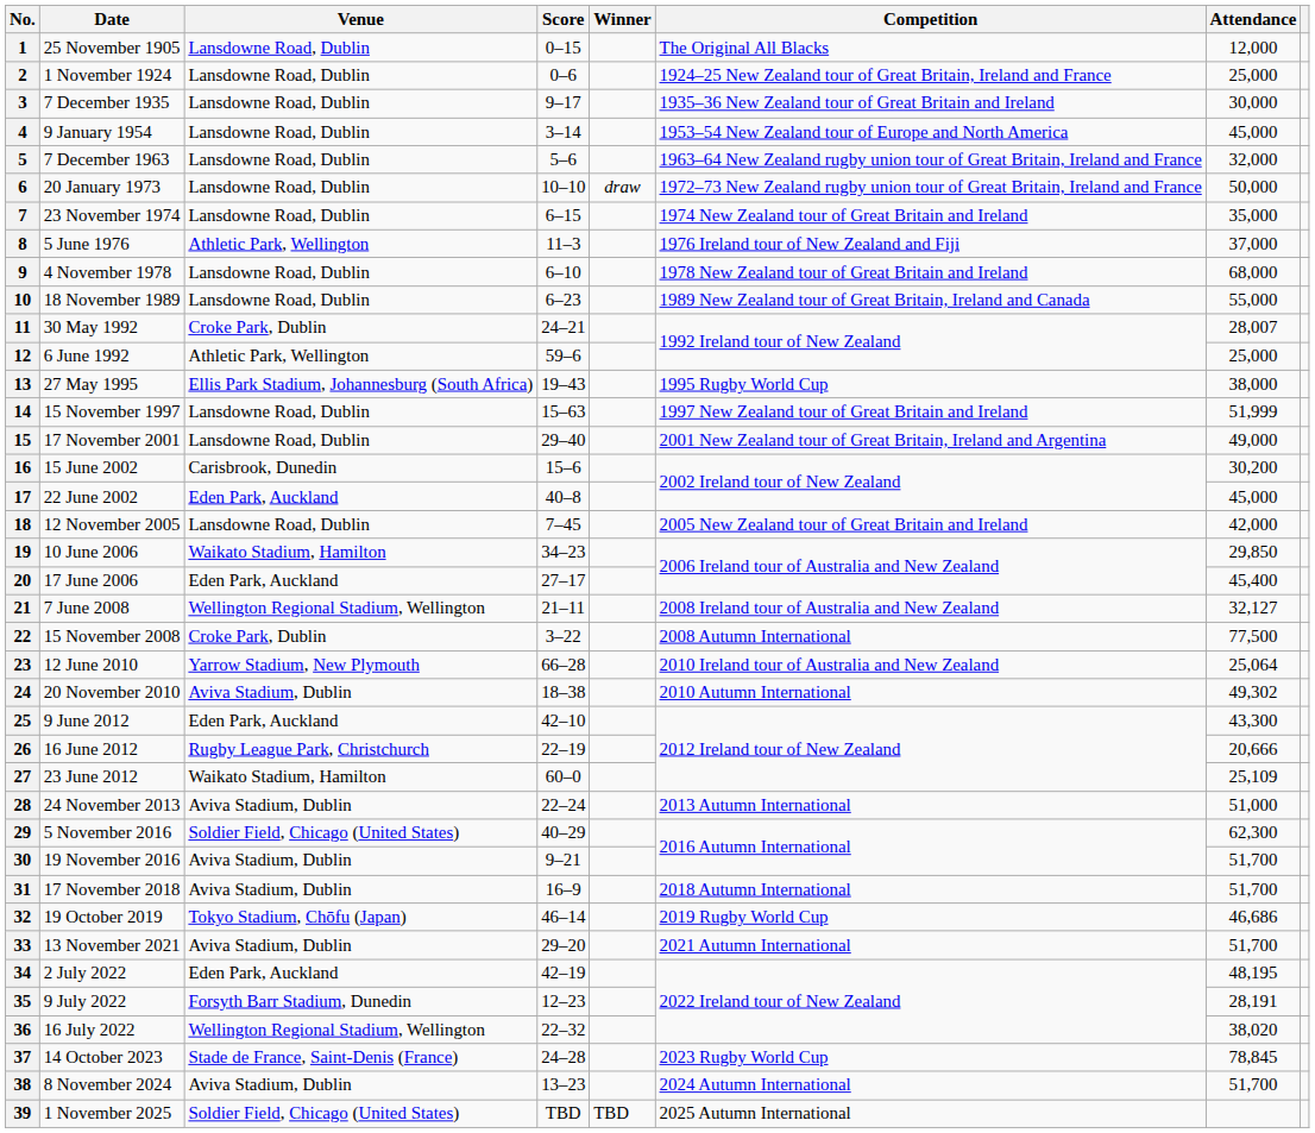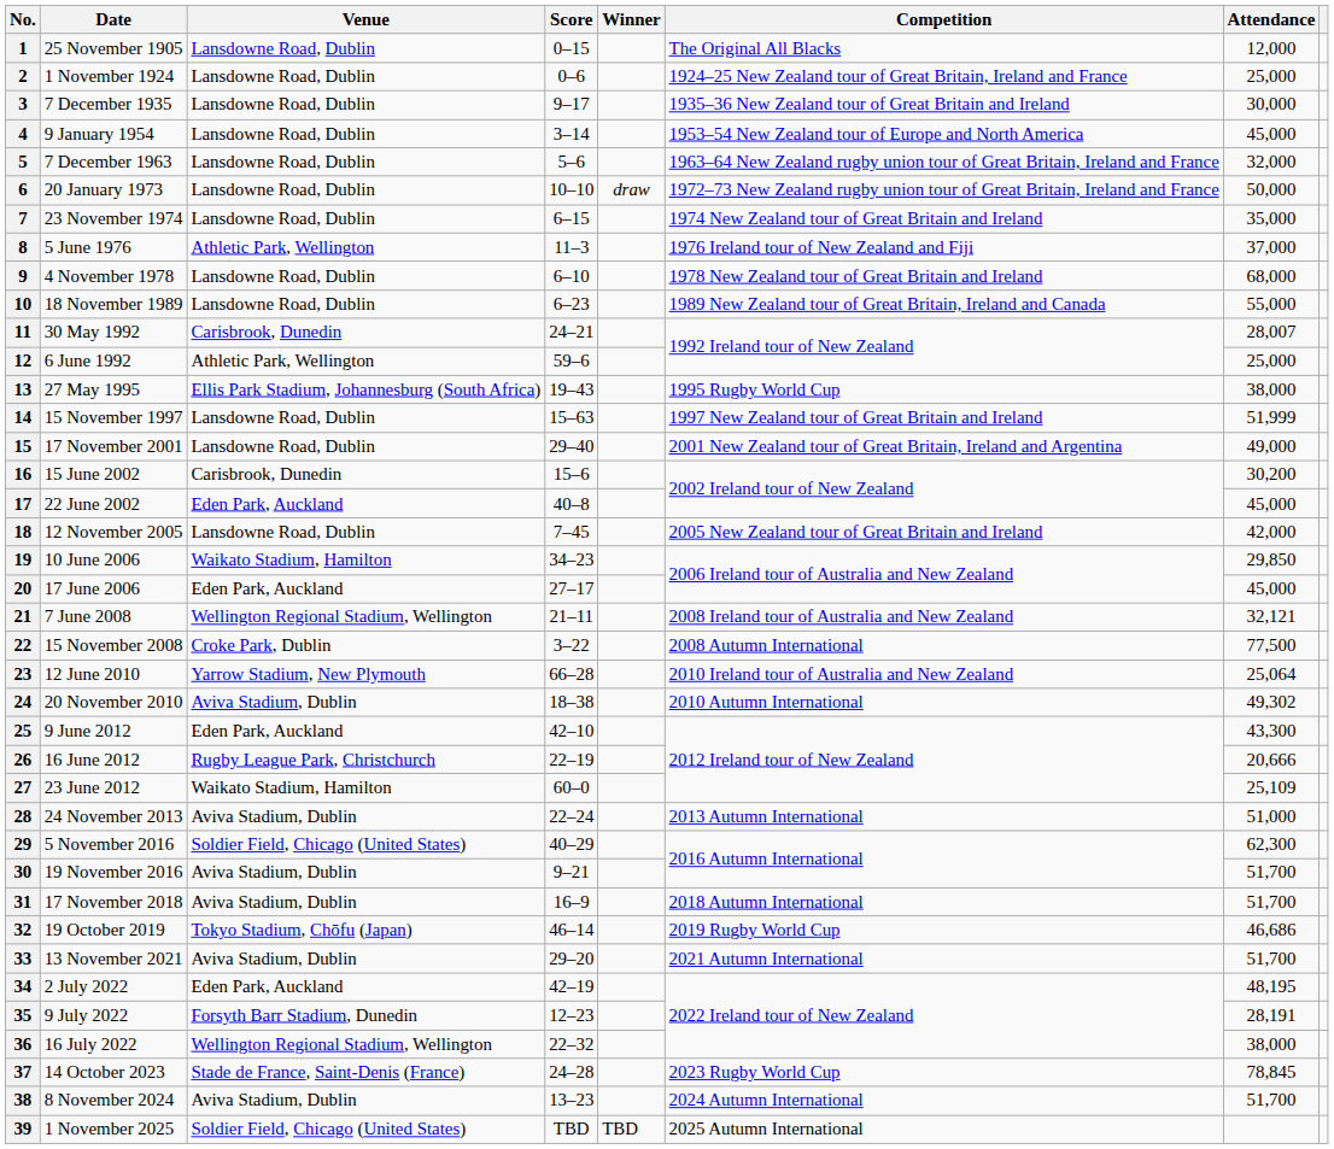 <table class="wikitable">
 <tr>
 <th>No.</th>
 <th>Date</th>
 <th>Venue</th>
 <th>Score</th>
 <th>Winner</th>
 <th>Competition</th>
 <th>Attendance</th>
 <th></th>
 </tr>
 <tr>
 <th>1</th>
 <td>25 November 1905</td>
 <td><a href='#'>Lansdowne Road</a>, <a href='#'>Dublin</a></td>
 <td align="center">0–15</td>
 <td></td>
 <td><a href='#'>The Original All Blacks</a></td>
 <td align="center">12,000</td>
 <td align="center"></td>
 </tr>
 <tr>
 <th>2</th>
 <td>1 November 1924</td>
 <td>Lansdowne Road, Dublin</td>
 <td align="center">0–6</td>
 <td></td>
 <td><a href='#'>1924–25 New Zealand tour of Great Britain, Ireland and France</a></td>
 <td align="center">25,000</td>
 <td align="center"></td>
 </tr>
 <tr>
 <th>3</th>
 <td>7 December 1935</td>
 <td>Lansdowne Road, Dublin</td>
 <td align="center">9–17</td>
 <td></td>
 <td><a href='#'>1935–36 New Zealand tour of Great Britain and Ireland</a></td>
 <td align="center">30,000</td>
 <td align="center"></td>
 </tr>
 <tr>
 <th>4</th>
 <td>9 January 1954</td>
 <td>Lansdowne Road, Dublin</td>
 <td align="center">3–14</td>
 <td></td>
 <td><a href='#'>1953–54 New Zealand tour of Europe and North America</a></td>
 <td align="center">45,000</td>
 <td align="center"></td>
 </tr>
 <tr>
 <th>5</th>
 <td>7 December 1963</td>
 <td>Lansdowne Road, Dublin</td>
 <td align="center">5–6</td>
 <td></td>
 <td><a href='#'>1963–64 New Zealand rugby union tour of Great Britain, Ireland and France</a></td>
 <td align="center">32,000</td>
 <td align="center"></td>
 </tr>
 <tr>
 <th>6</th>
 <td>20 January 1973</td>
 <td>Lansdowne Road, Dublin</td>
 <td align="center">10–10</td>
 <td align="center"><em>draw</em></td>
 <td><a href='#'>1972–73 New Zealand rugby union tour of Great Britain, Ireland and France</a></td>
 <td align="center">50,000</td>
 <td align="center"></td>
 </tr>
 <tr>
 <th>7</th>
 <td>23 November 1974</td>
 <td>Lansdowne Road, Dublin</td>
 <td align="center">6–15</td>
 <td></td>
 <td><a href='#'>1974 New Zealand tour of Great Britain and Ireland</a></td>
 <td align="center">35,000</td>
 <td align="center"></td>
 </tr>
 <tr>
 <th>8</th>
 <td>5 June 1976</td>
 <td><a href='#'>Athletic Park</a>, <a href='#'>Wellington</a></td>
 <td align="center">11–3</td>
 <td></td>
 <td><a href='#'>1976 Ireland tour of New Zealand and Fiji</a></td>
 <td align="center">37,000</td>
 <td align="center"></td>
 </tr>
 <tr>
 <th>9</th>
 <td>4 November 1978</td>
 <td>Lansdowne Road, Dublin</td>
 <td align="center">6–10</td>
 <td></td>
 <td><a href='#'>1978 New Zealand tour of Great Britain and Ireland</a></td>
 <td align="center">68,000</td>
 <td align="center"></td>
 </tr>
 <tr>
 <th>10</th>
 <td>18 November 1989</td>
 <td>Lansdowne Road, Dublin</td>
 <td align="center">6–23</td>
 <td></td>
 <td><a href='#'>1989 New Zealand tour of Great Britain, Ireland and Canada</a></td>
 <td align="center">55,000</td>
 <td align="center"></td>
 </tr>
 <tr>
 <th>11</th>
 <td>30 May 1992</td>
-<td><a href='#'>Croke Park</a>, Dublin</td>
+<td><a href='#'>Carisbrook</a>, <a href='#'>Dunedin</a></td>
 <td align="center">24–21</td>
 <td></td>
 <td rowspan="2"><a href='#'>1992 Ireland tour of New Zealand</a></td>
 <td align="center">28,007</td>
 <td align="center"></td>
 </tr>
 <tr>
 <th>12</th>
 <td>6 June 1992</td>
 <td>Athletic Park, Wellington</td>
 <td align="center">59–6</td>
 <td></td>
 <td align="center">25,000</td>
 <td align="center"></td>
 </tr>
 <tr>
 <th>13</th>
 <td>27 May 1995</td>
 <td><a href='#'>Ellis Park Stadium</a>, <a href='#'>Johannesburg</a> (<a href='#'>South Africa</a>)</td>
 <td align="center">19–43</td>
 <td></td>
 <td><a href='#'>1995 Rugby World Cup</a></td>
 <td align="center">38,000</td>
 <td align="center"></td>
 </tr>
 <tr>
 <th>14</th>
 <td>15 November 1997</td>
 <td>Lansdowne Road, Dublin</td>
 <td align="center">15–63</td>
 <td></td>
 <td><a href='#'>1997 New Zealand tour of Great Britain and Ireland</a></td>
 <td align="center">51,999</td>
 <td align="center"></td>
 </tr>
 <tr>
 <th>15</th>
 <td>17 November 2001</td>
 <td>Lansdowne Road, Dublin</td>
 <td align="center">29–40</td>
 <td></td>
 <td><a href='#'>2001 New Zealand tour of Great Britain, Ireland and Argentina</a></td>
 <td align="center">49,000</td>
 <td align="center"></td>
 </tr>
 <tr>
 <th>16</th>
 <td>15 June 2002</td>
 <td>Carisbrook, Dunedin</td>
 <td align="center">15–6</td>
 <td></td>
 <td rowspan="2"><a href='#'>2002 Ireland tour of New Zealand</a></td>
 <td align="center">30,200</td>
 <td align="center"></td>
 </tr>
 <tr>
 <th>17</th>
 <td>22 June 2002</td>
 <td><a href='#'>Eden Park</a>, <a href='#'>Auckland</a></td>
 <td align="center">40–8</td>
 <td></td>
 <td align="center">45,000</td>
 <td align="center"></td>
 </tr>
 <tr>
 <th>18</th>
 <td>12 November 2005</td>
 <td>Lansdowne Road, Dublin</td>
 <td align="center">7–45</td>
 <td></td>
 <td><a href='#'>2005 New Zealand tour of Great Britain and Ireland</a></td>
 <td align="center">42,000</td>
 <td align="center"></td>
 </tr>
 <tr>
 <th>19</th>
 <td>10 June 2006</td>
 <td><a href='#'>Waikato Stadium</a>, <a href='#'>Hamilton</a></td>
 <td align="center">34–23</td>
 <td></td>
 <td rowspan="2"><a href='#'>2006 Ireland tour of Australia and New Zealand</a></td>
 <td align="center">29,850</td>
 <td align="center"></td>
 </tr>
 <tr>
 <th>20</th>
 <td>17 June 2006</td>
 <td>Eden Park, Auckland</td>
 <td align="center">27–17</td>
 <td></td>
-<td align="center">45,400</td>
+<td align="center">45,000</td>
 <td align="center"></td>
 </tr>
 <tr>
 <th>21</th>
 <td>7 June 2008</td>
 <td><a href='#'>Wellington Regional Stadium</a>, Wellington</td>
 <td align="center">21–11</td>
 <td></td>
 <td><a href='#'>2008 Ireland tour of Australia and New Zealand</a></td>
-<td align="center">32,127</td>
+<td align="center">32,121</td>
 <td align="center"></td>
 </tr>
 <tr>
 <th>22</th>
 <td>15 November 2008</td>
 <td><a href='#'>Croke Park</a>, Dublin</td>
 <td align="center">3–22</td>
 <td></td>
 <td><a href='#'>2008 Autumn International</a></td>
 <td align="center">77,500</td>
 <td align="center"></td>
 </tr>
 <tr>
 <th>23</th>
 <td>12 June 2010</td>
 <td><a href='#'>Yarrow Stadium</a>, <a href='#'>New Plymouth</a></td>
 <td align="center">66–28</td>
 <td></td>
 <td><a href='#'>2010 Ireland tour of Australia and New Zealand</a></td>
 <td align="center">25,064</td>
 <td align="center"></td>
 </tr>
 <tr>
 <th>24</th>
 <td>20 November 2010</td>
 <td><a href='#'>Aviva Stadium</a>, Dublin</td>
 <td align="center">18–38</td>
 <td></td>
 <td><a href='#'>2010 Autumn International</a></td>
 <td align="center">49,302</td>
 <td align="center"></td>
 </tr>
 <tr>
 <th>25</th>
 <td>9 June 2012</td>
 <td>Eden Park, Auckland</td>
 <td align="center">42–10</td>
 <td></td>
 <td rowspan="3"><a href='#'>2012 Ireland tour of New Zealand</a></td>
 <td align="center">43,300</td>
 <td align="center"></td>
 </tr>
 <tr>
 <th>26</th>
 <td>16 June 2012</td>
 <td><a href='#'>Rugby League Park</a>, <a href='#'>Christchurch</a></td>
 <td align="center">22–19</td>
 <td></td>
 <td align="center">20,666</td>
 <td align="center"></td>
 </tr>
 <tr>
 <th>27</th>
 <td>23 June 2012</td>
 <td>Waikato Stadium, Hamilton</td>
 <td align="center">60–0</td>
 <td></td>
 <td align="center">25,109</td>
 <td align="center"></td>
 </tr>
 <tr>
 <th>28</th>
 <td>24 November 2013</td>
 <td>Aviva Stadium, Dublin</td>
 <td align="center">22–24</td>
 <td></td>
 <td><a href='#'>2013 Autumn International</a></td>
 <td align="center">51,000</td>
 <td align="center"></td>
 </tr>
 <tr>
 <th>29</th>
 <td>5 November 2016</td>
 <td><a href='#'>Soldier Field</a>, <a href='#'>Chicago</a> (<a href='#'>United States</a>)</td>
 <td align="center">40–29</td>
 <td></td>
 <td rowspan=2><a href='#'>2016 Autumn International</a></td>
 <td align="center">62,300</td>
 <td align="center"></td>
 </tr>
 <tr>
 <th>30</th>
 <td>19 November 2016</td>
 <td>Aviva Stadium, Dublin</td>
 <td align="center">9–21</td>
 <td></td>
 <td align="center">51,700</td>
 <td align="center"></td>
 </tr>
 <tr>
 <th>31</th>
 <td>17 November 2018</td>
 <td>Aviva Stadium, Dublin</td>
 <td align="center">16–9</td>
 <td></td>
 <td><a href='#'>2018 Autumn International</a></td>
 <td align="center">51,700</td>
 <td align="center"></td>
 </tr>
 <tr>
 <th>32</th>
 <td>19 October 2019</td>
 <td><a href='#'>Tokyo Stadium</a>, <a href='#'>Chōfu</a> (<a href='#'>Japan</a>)</td>
 <td align="center">46–14</td>
 <td></td>
 <td><a href='#'>2019 Rugby World Cup</a></td>
 <td align="center">46,686</td>
 <td align="center"></td>
 </tr>
 <tr>
 <th>33</th>
 <td>13 November 2021</td>
 <td>Aviva Stadium, Dublin</td>
 <td align="center">29–20</td>
 <td></td>
 <td><a href='#'>2021 Autumn International</a></td>
 <td align="center">51,700</td>
 <td align="center"></td>
 </tr>
 <tr>
 <th>34</th>
 <td>2 July 2022</td>
 <td>Eden Park, Auckland</td>
 <td align="center">42–19</td>
 <td></td>
 <td rowspan="3"><a href='#'>2022 Ireland tour of New Zealand</a></td>
 <td align="center">48,195</td>
 <td align="center"></td>
 </tr>
 <tr>
 <th>35</th>
 <td>9 July 2022</td>
 <td><a href='#'>Forsyth Barr Stadium</a>, Dunedin</td>
 <td align="center">12–23</td>
 <td></td>
 <td align="center">28,191</td>
 <td align="center"></td>
 </tr>
 <tr>
 <th>36</th>
 <td>16 July 2022</td>
 <td><a href='#'>Wellington Regional Stadium</a>, Wellington</td>
 <td align="center">22–32</td>
 <td></td>
-<td align="center">38,020</td>
+<td align="center">38,000</td>
 <td align="center"></td>
 </tr>
 <tr>
 <th>37</th>
 <td>14 October 2023</td>
 <td><a href='#'>Stade de France</a>, <a href='#'>Saint-Denis</a> (<a href='#'>France</a>)</td>
 <td align="center">24–28</td>
 <td></td>
 <td><a href='#'>2023 Rugby World Cup</a></td>
 <td align="center">78,845</td>
 <td align="center"></td>
 </tr>
 <tr>
 <th>38</th>
 <td>8 November 2024</td>
 <td>Aviva Stadium, Dublin</td>
 <td align="center">13–23</td>
 <td></td>
 <td><a href='#'>2024 Autumn International</a></td>
 <td align="center">51,700</td>
 <td align="center"></td>
 </tr>
 <tr>
 <th>39</th>
 <td>1 November 2025</td>
 <td><a href='#'>Soldier Field</a>, <a href='#'>Chicago</a> (<a href='#'>United States</a>)</td>
 <td align="center">TBD</td>
 <td>TBD</td>
 <td 2025 end-of-year rugby union internationals>2025 Autumn International</td>
 <td align="center"></td>
 <td align="center"></td>
 </tr>
 </table>
